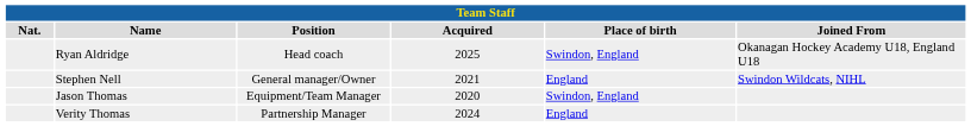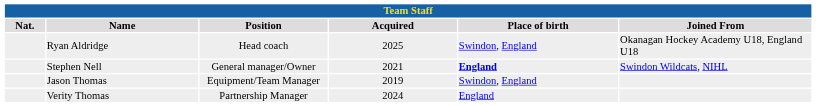 <table class="toccolours"  style="width:97%; clear:both; margin:1.5em auto; text-align:center;">
 <tr>
 <th colspan="11" style="background: #1661a3; color: #f6e014;">Team Staff</th>
 </tr>
 <tr style="background:#ddd;">
 <th width=5%>Nat.</th>
 <th !width=16%>Name</th>
 <th width=16%>Position</th>
 <th width=16%>Acquired</th>
 <th width=20%>Place of birth</th>
 <th width=24%>Joined From</th>
 </tr>
 <tr style="background:#eee;">
 <td></td>
 <td align=left>Ryan Aldridge</td>
 <td>Head coach</td>
 <td>2025</td>
 <td align=left><a href='#'>Swindon</a>, <a href='#'>England</a></td>
 <td align=left>Okanagan Hockey Academy U18, England U18</td>
 </tr>
 <tr style="background:#eee;">
 <td></td>
 <td align=left>Stephen Nell</td>
 <td>General manager/Owner</td>
 <td>2021</td>
-<td align=left><a href='#'>England</a></td>
+<td align=left><strong><a href='#'>England</a></strong></td>
 <td align=left><a href='#'>Swindon Wildcats</a>, <a href='#'>NIHL</a></td>
 </tr>
 <tr style="background:#eee;">
 <td></td>
 <td align=left>Jason Thomas</td>
 <td>Equipment/Team Manager</td>
-<td>2020</td>
+<td>2019</td>
 <td align=left><a href='#'>Swindon</a>, <a href='#'>England</a></td>
 <td align=left></td>
 </tr>
 <tr style="background:#eee;">
 <td></td>
 <td align=left>Verity Thomas</td>
 <td>Partnership Manager</td>
 <td>2024</td>
 <td align=left><a href='#'>England</a></td>
 <td align=left></td>
 </tr>
 </table>
